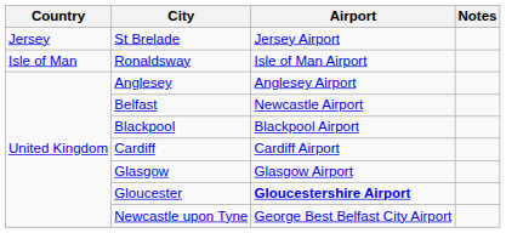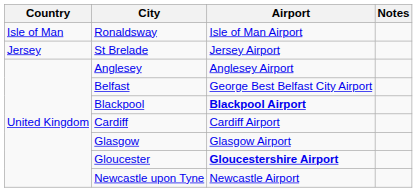 <table class="sortable wikitable">
 <tr>
 <th>Country</th>
 <th>City</th>
 <th>Airport</th>
 <th>Notes</th>
 </tr>
 <tr>
+<td><a href='#'>Isle of Man</a></td>
+<td><a href='#'>Ronaldsway</a></td>
+<td><a href='#'>Isle of Man Airport</a></td>
+<td></td>
+</tr>
+<tr>
 <td><a href='#'>Jersey</a></td>
 <td><a href='#'>St Brelade</a></td>
 <td><a href='#'>Jersey Airport</a></td>
-<td></td>
-</tr>
-<tr>
-<td><a href='#'>Isle of Man</a></td>
-<td><a href='#'>Ronaldsway</a></td>
-<td><a href='#'>Isle of Man Airport</a></td>
 <td></td>
 </tr>
 <tr>
 <td rowspan="7"><a href='#'>United Kingdom</a></td>
 <td><a href='#'>Anglesey</a></td>
 <td><a href='#'>Anglesey Airport</a></td>
 <td></td>
 </tr>
 <tr>
 <td><a href='#'>Belfast</a></td>
-<td><a href='#'>Newcastle Airport</a></td>
+<td><a href='#'>George Best Belfast City Airport</a></td>
 <td></td>
 </tr>
 <tr>
 <td><a href='#'>Blackpool</a></td>
-<td><a href='#'>Blackpool Airport</a></td>
+<td><strong><a href='#'>Blackpool Airport</a></strong></td>
 <td></td>
 </tr>
 <tr>
 <td><a href='#'>Cardiff</a></td>
 <td><a href='#'>Cardiff Airport</a></td>
 <td></td>
 </tr>
 <tr>
 <td><a href='#'>Glasgow</a></td>
 <td><a href='#'>Glasgow Airport</a></td>
 <td></td>
 </tr>
 <tr>
 <td><a href='#'>Gloucester</a></td>
 <td><strong><a href='#'>Gloucestershire Airport</a></strong></td>
 <td></td>
 </tr>
 <tr>
 <td><a href='#'>Newcastle upon Tyne</a></td>
-<td><a href='#'>George Best Belfast City Airport</a></td>
+<td><a href='#'>Newcastle Airport</a></td>
 <td></td>
 </tr>
 </table>
